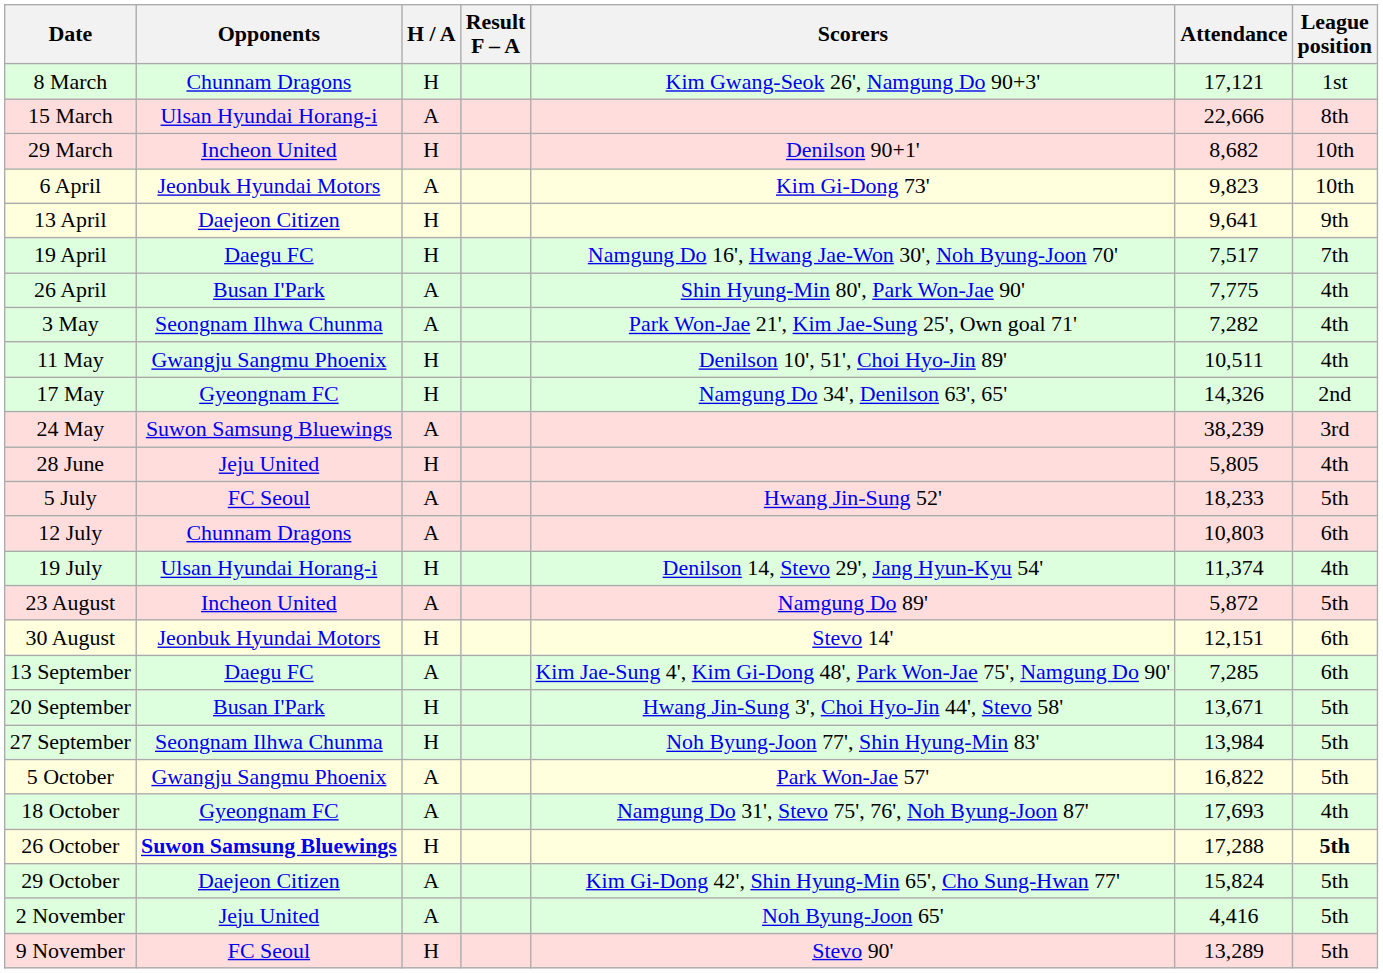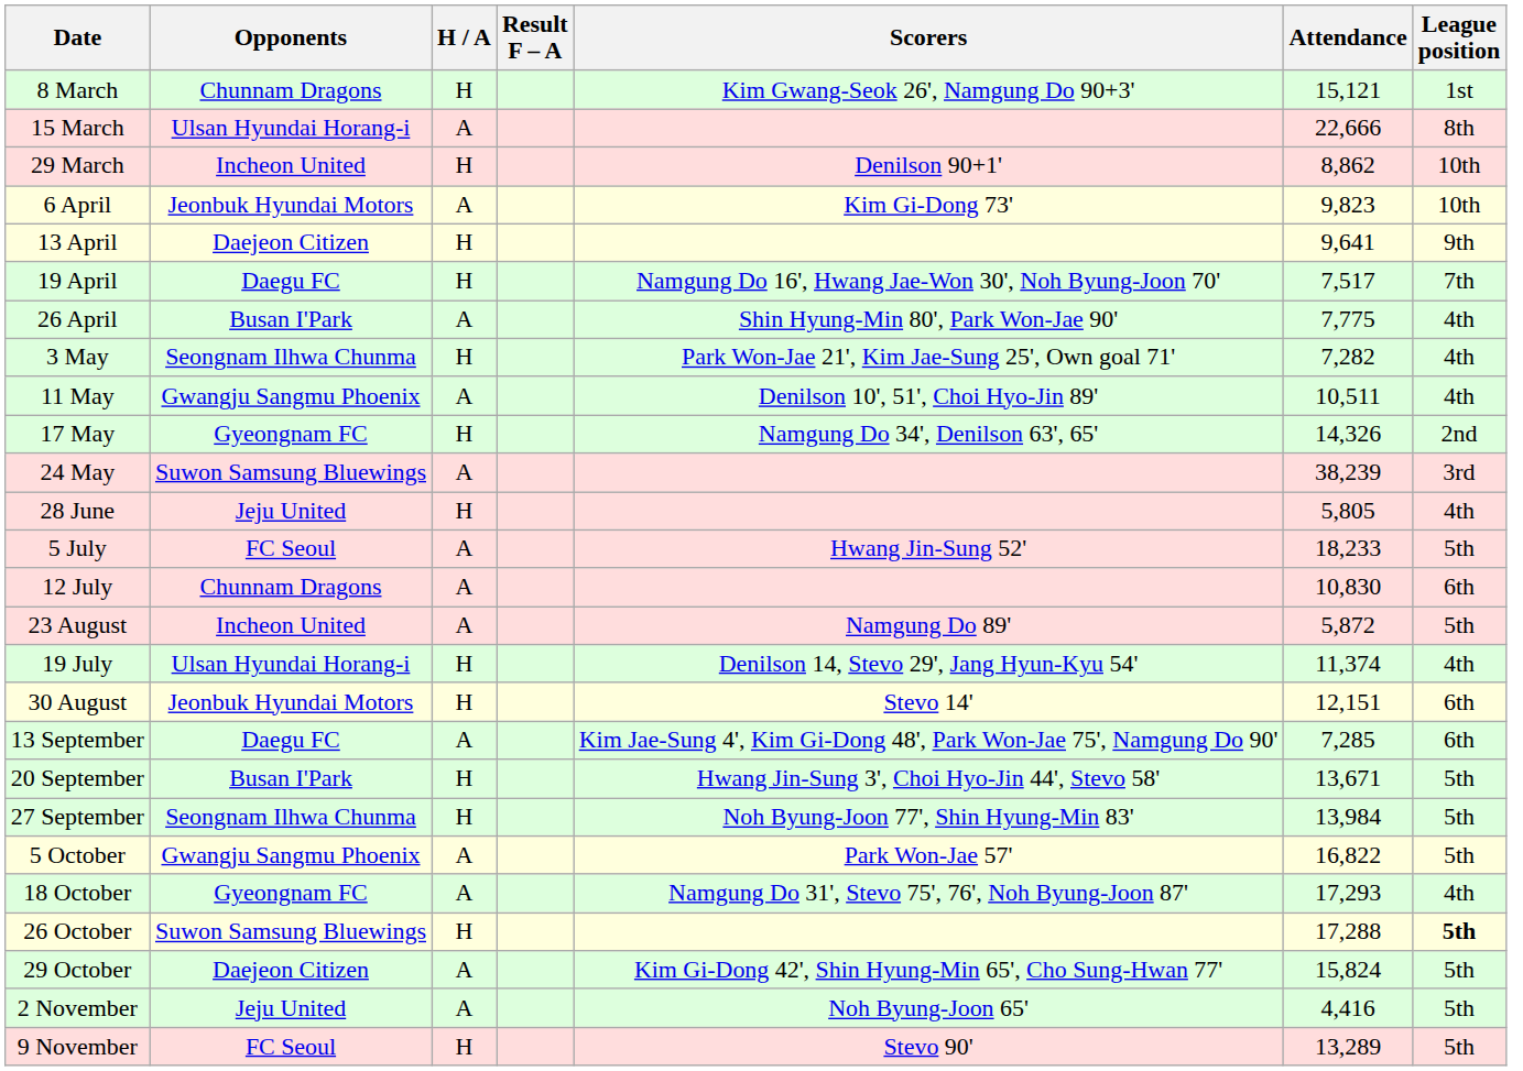 <table class="wikitable" style="text-align:center">
 <tr>
 <th>Date</th>
 <th>Opponents</th>
 <th>H / A</th>
 <th>Result<br>F – A</th>
 <th>Scorers</th>
 <th>Attendance</th>
 <th>League<br>position</th>
 </tr>
 <tr bgcolor="#ddffdd">
 <td>8 March</td>
 <td><a href='#'>Chunnam Dragons</a></td>
 <td>H</td>
 <td></td>
 <td><a href='#'>Kim Gwang-Seok</a> 26', <a href='#'>Namgung Do</a> 90+3'</td>
-<td>17,121</td>
+<td>15,121</td>
 <td>1st</td>
 </tr>
 <tr bgcolor="#ffdddd">
 <td>15 March</td>
 <td><a href='#'>Ulsan Hyundai Horang-i</a></td>
 <td>A</td>
 <td></td>
 <td></td>
 <td>22,666</td>
 <td>8th</td>
 </tr>
 <tr bgcolor="#ffdddd">
 <td>29 March</td>
 <td><a href='#'>Incheon United</a></td>
 <td>H</td>
 <td></td>
 <td><a href='#'>Denilson</a> 90+1'</td>
-<td>8,682</td>
+<td>8,862</td>
 <td>10th</td>
 </tr>
 <tr bgcolor="#ffffdd">
 <td>6 April</td>
 <td><a href='#'>Jeonbuk Hyundai Motors</a></td>
 <td>A</td>
 <td></td>
 <td><a href='#'>Kim Gi-Dong</a> 73'</td>
 <td>9,823</td>
 <td>10th</td>
 </tr>
 <tr bgcolor="#ffffdd">
 <td>13 April</td>
 <td><a href='#'>Daejeon Citizen</a></td>
 <td>H</td>
 <td></td>
 <td></td>
 <td>9,641</td>
 <td>9th</td>
 </tr>
 <tr bgcolor="#ddffdd">
 <td>19 April</td>
 <td><a href='#'>Daegu FC</a></td>
 <td>H</td>
 <td></td>
 <td><a href='#'>Namgung Do</a> 16', <a href='#'>Hwang Jae-Won</a> 30', <a href='#'>Noh Byung-Joon</a> 70'</td>
 <td>7,517</td>
 <td>7th</td>
 </tr>
 <tr bgcolor="#ddffdd">
 <td>26 April</td>
 <td><a href='#'>Busan I'Park</a></td>
 <td>A</td>
 <td></td>
 <td><a href='#'>Shin Hyung-Min</a> 80', <a href='#'>Park Won-Jae</a> 90'</td>
 <td>7,775</td>
 <td>4th</td>
 </tr>
 <tr bgcolor="#ddffdd">
 <td>3 May</td>
 <td><a href='#'>Seongnam Ilhwa Chunma</a></td>
-<td>A</td>
+<td>H</td>
 <td></td>
 <td><a href='#'>Park Won-Jae</a> 21', <a href='#'>Kim Jae-Sung</a> 25', Own goal 71'</td>
 <td>7,282</td>
 <td>4th</td>
 </tr>
 <tr bgcolor="#ddffdd">
 <td>11 May</td>
 <td><a href='#'>Gwangju Sangmu Phoenix</a></td>
-<td>H</td>
+<td>A</td>
 <td></td>
 <td><a href='#'>Denilson</a> 10', 51', <a href='#'>Choi Hyo-Jin</a> 89'</td>
 <td>10,511</td>
 <td>4th</td>
 </tr>
 <tr bgcolor="#ddffdd">
 <td>17 May</td>
 <td><a href='#'>Gyeongnam FC</a></td>
 <td>H</td>
 <td></td>
 <td><a href='#'>Namgung Do</a> 34', <a href='#'>Denilson</a> 63', 65'</td>
 <td>14,326</td>
 <td>2nd</td>
 </tr>
 <tr bgcolor="#ffdddd">
 <td>24 May</td>
 <td><a href='#'>Suwon Samsung Bluewings</a></td>
 <td>A</td>
 <td></td>
 <td></td>
 <td>38,239</td>
 <td>3rd</td>
 </tr>
 <tr bgcolor="#ffdddd">
 <td>28 June</td>
 <td><a href='#'>Jeju United</a></td>
 <td>H</td>
 <td></td>
 <td></td>
 <td>5,805</td>
 <td>4th</td>
 </tr>
 <tr bgcolor="#ffdddd">
 <td>5 July</td>
 <td><a href='#'>FC Seoul</a></td>
 <td>A</td>
 <td></td>
 <td><a href='#'>Hwang Jin-Sung</a> 52'</td>
 <td>18,233</td>
 <td>5th</td>
 </tr>
 <tr bgcolor="#ffdddd">
 <td>12 July</td>
 <td><a href='#'>Chunnam Dragons</a></td>
 <td>A</td>
 <td></td>
 <td></td>
-<td>10,803</td>
+<td>10,830</td>
 <td>6th</td>
+</tr>
+<tr bgcolor="#ffdddd">
+<td>23 August</td>
+<td><a href='#'>Incheon United</a></td>
+<td>A</td>
+<td></td>
+<td><a href='#'>Namgung Do</a> 89'</td>
+<td>5,872</td>
+<td>5th</td>
 </tr>
 <tr bgcolor="#ddffdd">
 <td>19 July</td>
 <td><a href='#'>Ulsan Hyundai Horang-i</a></td>
 <td>H</td>
 <td></td>
 <td><a href='#'>Denilson</a> 14, <a href='#'>Stevo</a> 29', <a href='#'>Jang Hyun-Kyu</a> 54'</td>
 <td>11,374</td>
 <td>4th</td>
-</tr>
-<tr bgcolor="#ffdddd">
-<td>23 August</td>
-<td><a href='#'>Incheon United</a></td>
-<td>A</td>
-<td></td>
-<td><a href='#'>Namgung Do</a> 89'</td>
-<td>5,872</td>
-<td>5th</td>
 </tr>
 <tr bgcolor="#ffffdd">
 <td>30 August</td>
 <td><a href='#'>Jeonbuk Hyundai Motors</a></td>
 <td>H</td>
 <td></td>
 <td><a href='#'>Stevo</a> 14'</td>
 <td>12,151</td>
 <td>6th</td>
 </tr>
 <tr bgcolor="#ddffdd">
 <td>13 September</td>
 <td><a href='#'>Daegu FC</a></td>
 <td>A</td>
 <td></td>
 <td><a href='#'>Kim Jae-Sung</a> 4', <a href='#'>Kim Gi-Dong</a> 48', <a href='#'>Park Won-Jae</a> 75', <a href='#'>Namgung Do</a> 90'</td>
 <td>7,285</td>
 <td>6th</td>
 </tr>
 <tr bgcolor="#ddffdd">
 <td>20 September</td>
 <td><a href='#'>Busan I'Park</a></td>
 <td>H</td>
 <td></td>
 <td><a href='#'>Hwang Jin-Sung</a> 3', <a href='#'>Choi Hyo-Jin</a> 44', <a href='#'>Stevo</a> 58'</td>
 <td>13,671</td>
 <td>5th</td>
 </tr>
 <tr bgcolor="#ddffdd">
 <td>27 September</td>
 <td><a href='#'>Seongnam Ilhwa Chunma</a></td>
 <td>H</td>
 <td></td>
 <td><a href='#'>Noh Byung-Joon</a> 77', <a href='#'>Shin Hyung-Min</a> 83'</td>
 <td>13,984</td>
 <td>5th</td>
 </tr>
 <tr bgcolor="#ffffdd">
 <td>5 October</td>
 <td><a href='#'>Gwangju Sangmu Phoenix</a></td>
 <td>A</td>
 <td></td>
 <td><a href='#'>Park Won-Jae</a> 57'</td>
 <td>16,822</td>
 <td>5th</td>
 </tr>
 <tr bgcolor="#ddffdd">
 <td>18 October</td>
 <td><a href='#'>Gyeongnam FC</a></td>
 <td>A</td>
 <td></td>
 <td><a href='#'>Namgung Do</a> 31', <a href='#'>Stevo</a> 75', 76', <a href='#'>Noh Byung-Joon</a> 87'</td>
-<td>17,693</td>
+<td>17,293</td>
 <td>4th</td>
 </tr>
 <tr bgcolor="#ffffdd">
 <td>26 October</td>
-<td><strong><a href='#'>Suwon Samsung Bluewings</a></strong></td>
+<td><a href='#'>Suwon Samsung Bluewings</a></td>
 <td>H</td>
 <td></td>
 <td></td>
 <td>17,288</td>
 <td><strong>5th</strong></td>
 </tr>
 <tr bgcolor="#ddffdd">
 <td>29 October</td>
 <td><a href='#'>Daejeon Citizen</a></td>
 <td>A</td>
 <td></td>
 <td><a href='#'>Kim Gi-Dong</a> 42', <a href='#'>Shin Hyung-Min</a> 65', <a href='#'>Cho Sung-Hwan</a> 77'</td>
 <td>15,824</td>
 <td>5th</td>
 </tr>
 <tr bgcolor="#ddffdd">
 <td>2 November</td>
 <td><a href='#'>Jeju United</a></td>
 <td>A</td>
 <td></td>
 <td><a href='#'>Noh Byung-Joon</a> 65'</td>
 <td>4,416</td>
 <td>5th</td>
 </tr>
 <tr bgcolor="#ffdddd">
 <td>9 November</td>
 <td><a href='#'>FC Seoul</a></td>
 <td>H</td>
 <td></td>
 <td><a href='#'>Stevo</a> 90'</td>
 <td>13,289</td>
 <td>5th</td>
 </tr>
 </table>
